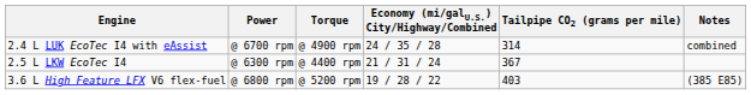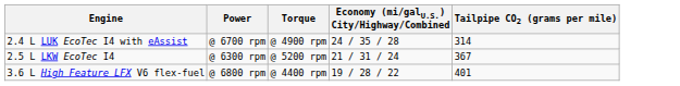 <table class="wikitable" style="font-size: 85%">
 <tr>
 <th>Engine</th>
 <th>Power</th>
 <th>Torque</th>
 <th>Economy (mi/gal<sub>U.S.</sub>) <br> City/Highway/Combined</th>
 <th>Tailpipe CO<sub>2</sub> (grams per mile)</th>
-<th>Notes</th>
 </tr>
 <tr>
 <td>2.4 L <a href='#'>LUK</a> <em>EcoTec</em> I4 with <a href='#'>eAssist</a></td>
 <td> @ 6700 rpm</td>
 <td> @ 4900 rpm</td>
 <td>24 / 35 / 28</td>
 <td>314</td>
-<td> combined</td>
 </tr>
 <tr>
 <td>2.5 L <a href='#'>LKW</a> <em>EcoTec</em> I4</td>
 <td> @ 6300 rpm</td>
-<td> @ 4400 rpm</td>
+<td> @ 5200 rpm</td>
 <td>21 / 31 / 24</td>
 <td>367</td>
-<td></td>
 </tr>
 <tr>
 <td>3.6 L <em><a href='#'>High Feature LFX</a></em> V6 flex-fuel</td>
 <td> @ 6800 rpm</td>
-<td> @ 5200 rpm</td>
+<td> @ 4400 rpm</td>
 <td>19 / 28 / 22</td>
-<td>403</td>
-<td>(385 E85)</td>
+<td>401</td>
 </tr>
 </table>
